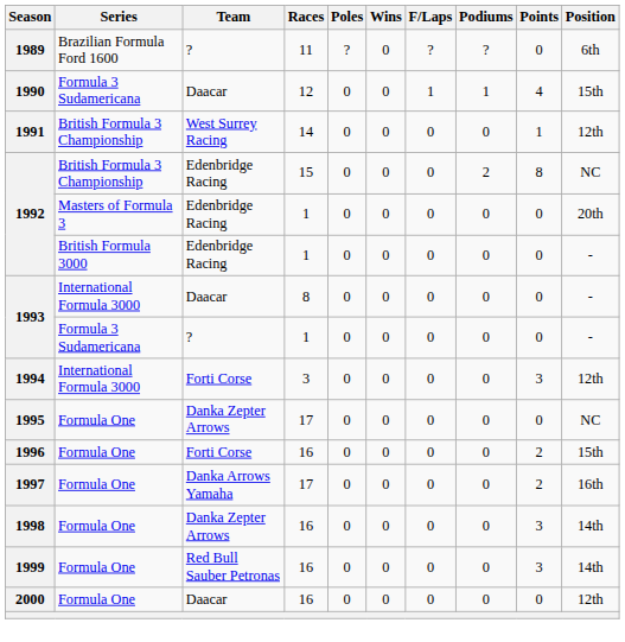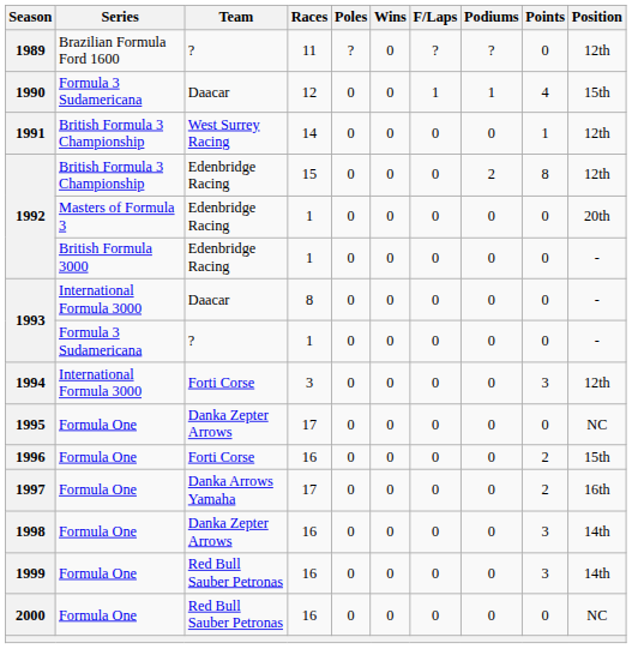 <table class="wikitable" style="font-size: 90%; text-align:center">
 <tr>
 <th>Season</th>
 <th>Series</th>
 <th>Team</th>
 <th>Races</th>
 <th>Poles</th>
 <th>Wins</th>
 <th>F/Laps</th>
 <th>Podiums</th>
 <th>Points</th>
 <th>Position</th>
 </tr>
 <tr>
 <th>1989</th>
 <td align=left>Brazilian Formula Ford 1600</td>
 <td align=left>?</td>
 <td>11</td>
 <td>?</td>
 <td>0</td>
 <td>?</td>
 <td>?</td>
 <td>0</td>
-<td>6th</td>
+<td>12th</td>
 </tr>
 <tr>
 <th>1990</th>
 <td align=left><a href='#'>Formula 3 Sudamericana</a></td>
 <td align=left>Daacar</td>
 <td>12</td>
 <td>0</td>
 <td>0</td>
 <td>1</td>
 <td>1</td>
 <td>4</td>
 <td>15th</td>
 </tr>
 <tr>
 <th>1991</th>
 <td align=left><a href='#'>British Formula 3 Championship</a></td>
 <td align=left><a href='#'>West Surrey Racing</a></td>
 <td>14</td>
 <td>0</td>
 <td>0</td>
 <td>0</td>
 <td>0</td>
 <td>1</td>
 <td>12th</td>
 </tr>
 <tr>
 <th rowspan=3>1992</th>
 <td align=left><a href='#'>British Formula 3 Championship</a></td>
 <td align=left>Edenbridge Racing</td>
 <td>15</td>
 <td>0</td>
 <td>0</td>
 <td>0</td>
 <td>2</td>
 <td>8</td>
-<td>NC</td>
+<td>12th</td>
 </tr>
 <tr>
 <td align=left><a href='#'>Masters of Formula 3</a></td>
 <td align=left>Edenbridge Racing</td>
 <td>1</td>
 <td>0</td>
 <td>0</td>
 <td>0</td>
 <td>0</td>
 <td>0</td>
 <td>20th</td>
 </tr>
 <tr>
 <td align=left><a href='#'>British Formula 3000</a></td>
 <td align=left>Edenbridge Racing</td>
 <td>1</td>
 <td>0</td>
 <td>0</td>
 <td>0</td>
 <td>0</td>
 <td>0</td>
 <td>-</td>
 </tr>
 <tr>
 <th rowspan=2>1993</th>
 <td align=left><a href='#'>International Formula 3000</a></td>
 <td align=left>Daacar</td>
 <td>8</td>
 <td>0</td>
 <td>0</td>
 <td>0</td>
 <td>0</td>
 <td>0</td>
 <td>-</td>
 </tr>
 <tr>
 <td align=left><a href='#'>Formula 3 Sudamericana</a></td>
 <td align=left>?</td>
 <td>1</td>
 <td>0</td>
 <td>0</td>
 <td>0</td>
 <td>0</td>
 <td>0</td>
 <td>-</td>
 </tr>
 <tr>
 <th>1994</th>
 <td align=left><a href='#'>International Formula 3000</a></td>
 <td align=left><a href='#'>Forti Corse</a></td>
 <td>3</td>
 <td>0</td>
 <td>0</td>
 <td>0</td>
 <td>0</td>
 <td>3</td>
 <td>12th</td>
 </tr>
 <tr>
 <th>1995</th>
 <td align=left><a href='#'>Formula One</a></td>
 <td align=left><a href='#'>Danka Zepter Arrows</a></td>
 <td>17</td>
 <td>0</td>
 <td>0</td>
 <td>0</td>
 <td>0</td>
 <td>0</td>
 <td>NC</td>
 </tr>
 <tr>
 <th>1996</th>
 <td align=left><a href='#'>Formula One</a></td>
 <td align=left><a href='#'>Forti Corse</a></td>
 <td>16</td>
 <td>0</td>
 <td>0</td>
 <td>0</td>
 <td>0</td>
 <td>2</td>
 <td>15th</td>
 </tr>
 <tr>
 <th>1997</th>
 <td align=left><a href='#'>Formula One</a></td>
 <td align=left><a href='#'>Danka Arrows Yamaha</a></td>
 <td>17</td>
 <td>0</td>
 <td>0</td>
 <td>0</td>
 <td>0</td>
 <td>2</td>
 <td>16th</td>
 </tr>
 <tr>
 <th>1998</th>
 <td align=left><a href='#'>Formula One</a></td>
 <td align=left><a href='#'>Danka Zepter Arrows</a></td>
 <td>16</td>
 <td>0</td>
 <td>0</td>
 <td>0</td>
 <td>0</td>
 <td>3</td>
 <td>14th</td>
 </tr>
 <tr>
 <th>1999</th>
 <td align=left><a href='#'>Formula One</a></td>
 <td align=left><a href='#'>Red Bull Sauber Petronas</a></td>
 <td>16</td>
 <td>0</td>
 <td>0</td>
 <td>0</td>
 <td>0</td>
 <td>3</td>
 <td>14th</td>
 </tr>
 <tr>
 <th>2000</th>
 <td align=left><a href='#'>Formula One</a></td>
-<td align=left>Daacar</td>
+<td align=left><a href='#'>Red Bull Sauber Petronas</a></td>
 <td>16</td>
 <td>0</td>
 <td>0</td>
 <td>0</td>
 <td>0</td>
 <td>0</td>
-<td>12th</td>
+<td>NC</td>
 </tr>
 <tr>
 <th colspan="10"></th>
 </tr>
 </table>
